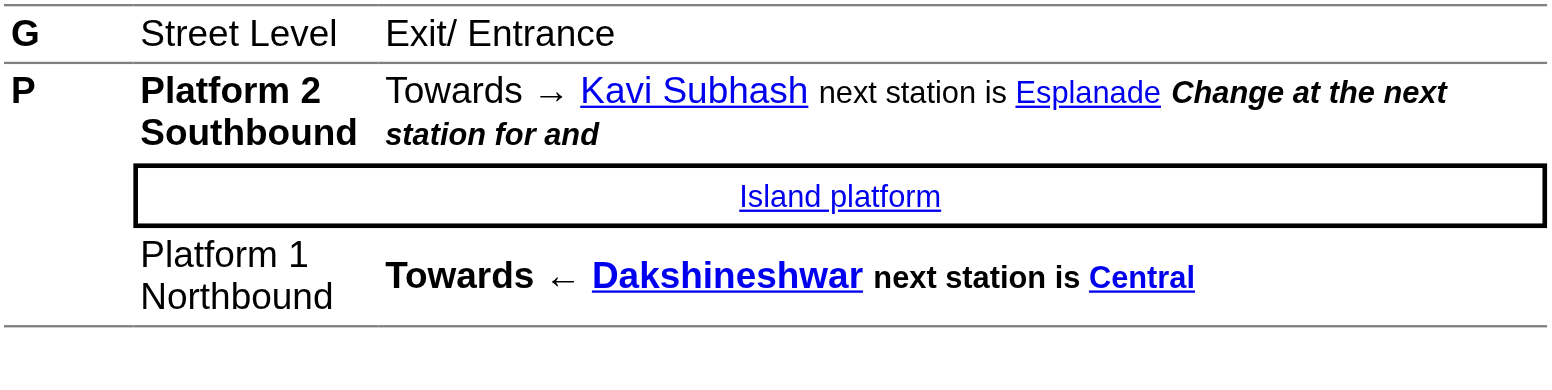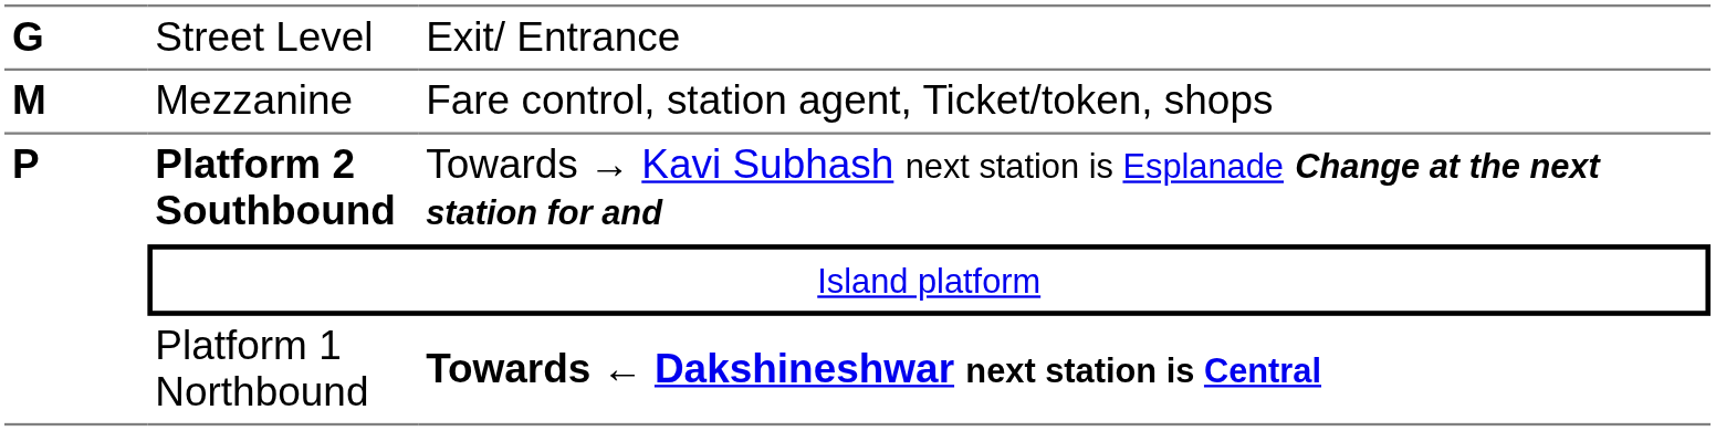 <table border="0" cellspacing="0" cellpadding="3" table>
 <tr>
 <td style="border-top:solid 1px gray;border-bottom:solid 1px gray;" width="50" valign="top"><strong>G</strong></td>
 <td style="border-top:solid 1px gray;border-bottom:solid 1px gray;" width="100" valign="top">Street Level</td>
 <td style="border-top:solid 1px gray;border-bottom:solid 1px gray;" width="390" valign="top">Exit/ Entrance</td>
+</tr>
+<tr>
+<td style="border-bottom:solid 1px gray;"><strong>M</strong></td>
+<td style="border-bottom:solid 1px gray;">Mezzanine</td>
+<td style="border-bottom:solid 1px gray;">Fare control, station agent, Ticket/token, shops</td>
 </tr>
 <tr>
 <td rowspan="3" style="border-bottom:solid 1px gray;" width="50" valign="top"><strong>P</strong></td>
 <td style="border-bottom:solid 1px white;" width="100"><span><strong>Platform 2</strong><br><strong>Southbound</strong></span></td>
 <td style="border-bottom:solid 1px white;" width="500">Towards → <a href='#'>Kavi Subhash</a> <small>next station is <a href='#'>Esplanade</a></small> <small><strong><em>Change at the next station for <strong></strong> and <strong><em></small></td>
 </tr>
 <tr>
 <td colspan="2" style="border-top:solid 2px black;border-right:solid 2px black;border-left:solid 2px black;border-bottom:solid 2px black;text-align:center;"><small><a href='#'>Island platform</a></small></td>
 </tr>
 <tr>
 <td style="border-bottom:solid 1px gray;" width="100"><span></strong>Platform 1<strong><br></strong>Northbound<strong></span></td>
 <td style="border-bottom:solid 1px gray;" width="500"><strong>Towards ← <a href='#'>Dakshineshwar</a> <small>next station is <a href='#'>Central</a></small></strong></td>
 </tr>
 </table>
